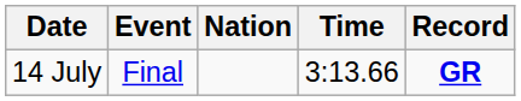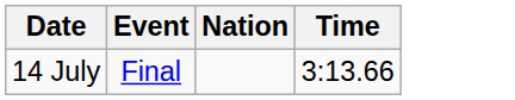 <table class="wikitable" style=text-align:center>
 <tr>
 <th>Date</th>
 <th>Event</th>
 <th>Nation</th>
 <th>Time</th>
-<th>Record</th>
 </tr>
 <tr>
 <td>14 July</td>
 <td><a href='#'>Final</a></td>
 <td align=left></td>
 <td>3:13.66</td>
-<td><strong><a href='#'>GR</a></strong></td>
 </tr>
 </table>
